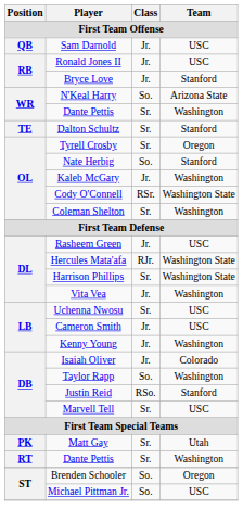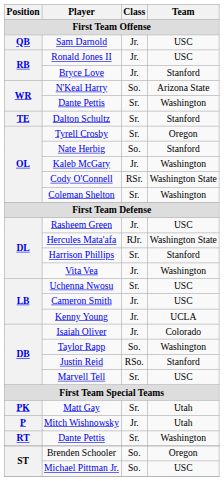 <table class="wikitable">
 <tr>
 <th>Position</th>
 <th>Player</th>
 <th>Class</th>
 <th>Team</th>
 </tr>
 <tr>
 <td colspan="4" style="text-align:center; background:#ddd;"><strong>First Team Offense</strong></td>
 </tr>
 <tr style="text-align:center;">
 <th rowspan="1"><a href='#'>QB</a></th>
 <td><a href='#'>Sam Darnold</a></td>
 <td>Jr.</td>
 <td>USC</td>
 </tr>
 <tr style="text-align:center;">
 <th rowspan="2"><a href='#'>RB</a></th>
 <td><a href='#'>Ronald Jones II</a></td>
 <td>Jr.</td>
 <td>USC</td>
 </tr>
 <tr style="text-align:center;">
 <td><a href='#'>Bryce Love</a></td>
 <td>Jr.</td>
 <td>Stanford</td>
 </tr>
 <tr style="text-align:center;">
 <th rowspan="2"><a href='#'>WR</a></th>
 <td><a href='#'>N'Keal Harry</a></td>
 <td>So.</td>
 <td>Arizona State</td>
 </tr>
 <tr style="text-align:center;">
 <td><a href='#'>Dante Pettis</a></td>
 <td>Sr.</td>
 <td>Washington</td>
 </tr>
 <tr style="text-align:center;">
 <th rowspan="1"><a href='#'>TE</a></th>
 <td><a href='#'>Dalton Schultz</a></td>
 <td>Sr.</td>
 <td>Stanford</td>
 </tr>
 <tr style="text-align:center;">
 <th rowspan="5"><a href='#'>OL</a></th>
 <td><a href='#'>Tyrell Crosby</a></td>
 <td>Sr.</td>
 <td>Oregon</td>
 </tr>
 <tr style="text-align:center;">
 <td><a href='#'>Nate Herbig</a></td>
 <td>So.</td>
 <td>Stanford</td>
 </tr>
 <tr style="text-align:center;">
 <td><a href='#'>Kaleb McGary</a></td>
 <td>Jr.</td>
 <td>Washington</td>
 </tr>
 <tr style="text-align:center;">
 <td><a href='#'>Cody O'Connell</a></td>
 <td>RSr.</td>
 <td>Washington State</td>
 </tr>
 <tr style="text-align:center;">
 <td><a href='#'>Coleman Shelton</a></td>
 <td>Sr.</td>
 <td>Washington</td>
 </tr>
 <tr style="text-align:center;">
 <td colspan="4" style="text-align:center; background:#ddd;"><strong>First Team Defense</strong></td>
 </tr>
 <tr style="text-align:center;">
 <th rowspan="4"><a href='#'>DL</a></th>
 <td><a href='#'>Rasheem Green</a></td>
 <td>Jr.</td>
 <td>USC</td>
 </tr>
 <tr style="text-align:center;">
 <td><a href='#'>Hercules Mata'afa</a></td>
 <td>RJr.</td>
 <td>Washington State</td>
 </tr>
 <tr style="text-align:center;">
 <td><a href='#'>Harrison Phillips</a></td>
 <td>Sr.</td>
-<td>Washington State</td>
+<td>Stanford</td>
 </tr>
 <tr style="text-align:center;">
 <td><a href='#'>Vita Vea</a></td>
 <td>Jr.</td>
 <td>Washington</td>
 </tr>
 <tr style="text-align:center;">
 <th rowspan="3"><a href='#'>LB</a></th>
 <td><a href='#'>Uchenna Nwosu</a></td>
 <td>Sr.</td>
 <td>USC</td>
 </tr>
 <tr style="text-align:center;">
 <td><a href='#'>Cameron Smith</a></td>
 <td>Jr.</td>
 <td>USC</td>
 </tr>
 <tr style="text-align:center;">
 <td><a href='#'>Kenny Young</a></td>
 <td>Jr.</td>
-<td>Washington</td>
+<td>UCLA</td>
 </tr>
 <tr style="text-align:center;">
 <th rowspan="4"><a href='#'>DB</a></th>
 <td><a href='#'>Isaiah Oliver</a></td>
 <td>Jr.</td>
 <td>Colorado</td>
 </tr>
 <tr style="text-align:center;">
 <td><a href='#'>Taylor Rapp</a></td>
 <td>So.</td>
 <td>Washington</td>
 </tr>
 <tr style="text-align:center;">
 <td><a href='#'>Justin Reid</a></td>
 <td>RSo.</td>
 <td>Stanford</td>
 </tr>
 <tr style="text-align:center;">
 <td><a href='#'>Marvell Tell</a></td>
 <td>Sr.</td>
 <td>USC</td>
 </tr>
 <tr>
 <td colspan="4" style="text-align:center; background:#ddd;"><strong>First Team Special Teams</strong></td>
 </tr>
 <tr style="text-align:center;">
 <th rowspan="1"><a href='#'>PK</a></th>
 <td><a href='#'>Matt Gay</a></td>
 <td>Sr.</td>
 <td>Utah</td>
 </tr>
 <tr style="text-align:center;">
+<th rowspan="1"><a href='#'>P</a></th>
+<td><a href='#'>Mitch Wishnowsky</a></td>
+<td>Jr.</td>
+<td>Utah</td>
+</tr>
+<tr style="text-align:center;">
 <th rowspan="1"><a href='#'>RT</a></th>
 <td><a href='#'>Dante Pettis</a></td>
 <td>Sr.</td>
 <td>Washington</td>
 </tr>
 <tr>
 </tr>
 <tr style="text-align:center;">
 <th rowspan="2">ST</th>
 <td>Brenden Schooler</td>
 <td>So.</td>
 <td>Oregon</td>
 </tr>
 <tr style="text-align:center;">
 <td><a href='#'>Michael Pittman Jr.</a></td>
 <td>So.</td>
 <td>USC</td>
 </tr>
 <tr>
 </tr>
 </table>
